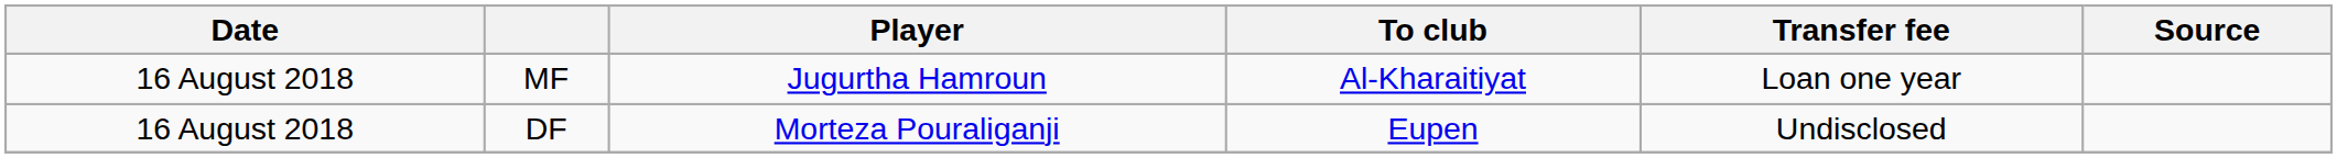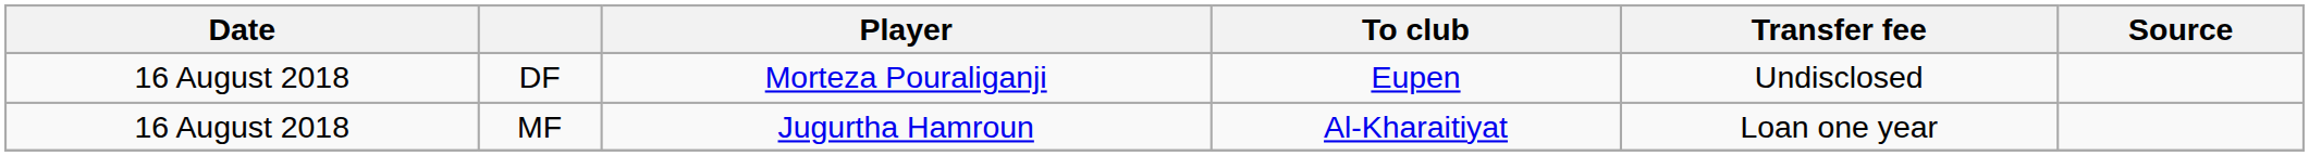 <table class="wikitable sortable" style="width:80%; text-align:center; font-size:85%; text-align:centre;">
 <tr>
 <th>Date</th>
 <th></th>
 <th>Player</th>
 <th>To club</th>
 <th>Transfer fee</th>
 <th>Source</th>
 </tr>
 <tr>
 <td>16 August 2018</td>
+<td>DF</td>
+<td> <a href='#'>Morteza Pouraliganji</a></td>
+<td> <a href='#'>Eupen</a></td>
+<td>Undisclosed</td>
+<td></td>
+</tr>
+<tr>
+<td>16 August 2018</td>
 <td>MF</td>
 <td> <a href='#'>Jugurtha Hamroun</a></td>
 <td><a href='#'>Al-Kharaitiyat</a></td>
 <td>Loan one year</td>
 <td></td>
 </tr>
 <tr>
-<td>16 August 2018</td>
-<td>DF</td>
-<td> <a href='#'>Morteza Pouraliganji</a></td>
-<td> <a href='#'>Eupen</a></td>
-<td>Undisclosed</td>
-<td></td>
-</tr>
-<tr>
 </tr>
 </table>
